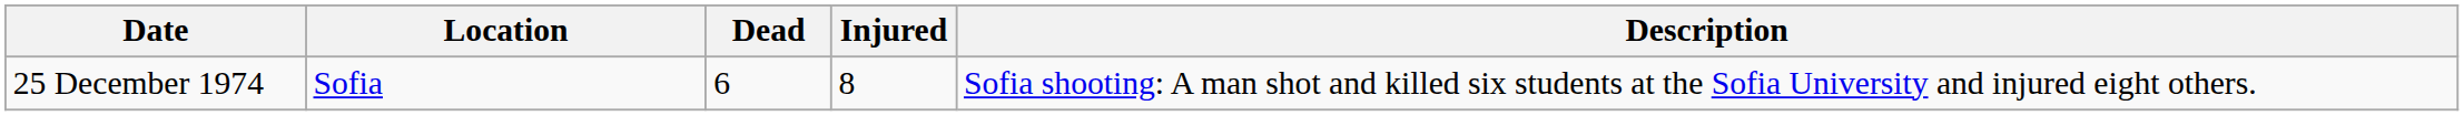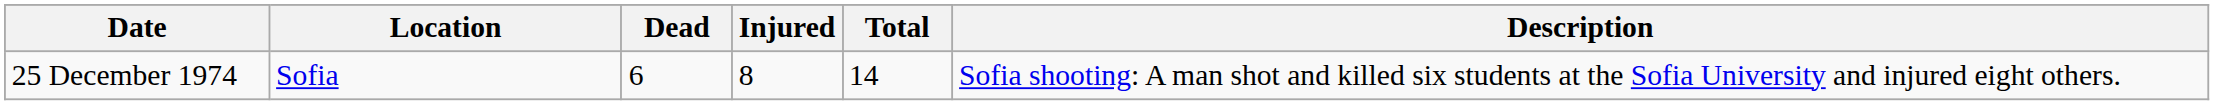 <table class="wikitable sortable mw-datatable">
 <tr>
 <th width=12%>Date</th>
 <th width=16%>Location</th>
 <th width=5%>Dead</th>
 <th width=5%>Injured</th>
+<th width=5%>Total</th>
 <th width=60%>Description</th>
 </tr>
 <tr>
 <td>25 December 1974</td>
 <td><a href='#'>Sofia</a></td>
 <td>6</td>
 <td>8</td>
+<td>14</td>
 <td><a href='#'>Sofia shooting</a>: A man shot and killed six students at the <a href='#'>Sofia University</a> and injured eight others.</td>
 </tr>
 </table>
